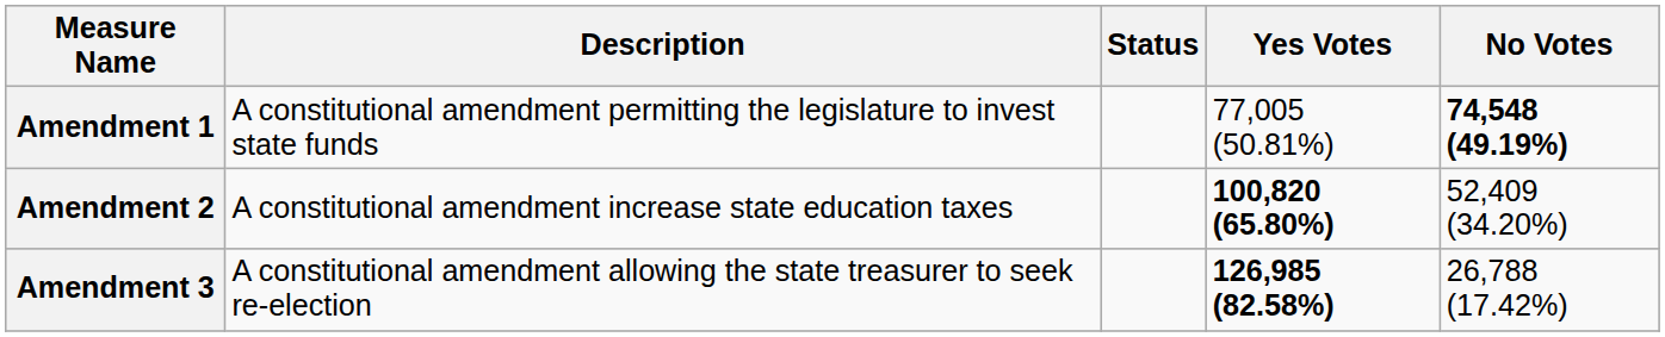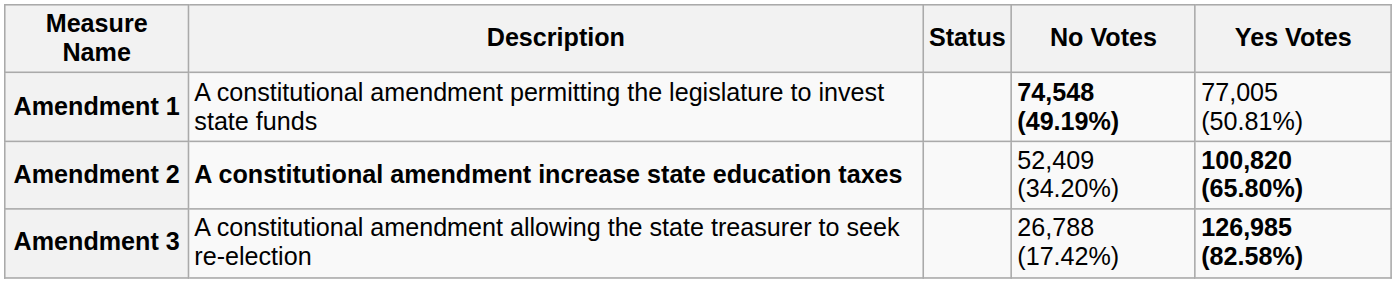 <table class="wikitable sortable plainrowheaders" style="width:100%">
 <tr>
 <th scope="col">Measure Name</th>
 <th scope="col">Description</th>
 <th scope="col">Status</th>
+<th scope="col">No Votes</th>
 <th scope="col">Yes Votes</th>
-<th scope="col">No Votes</th>
 </tr>
 <tr>
 <th scope=row>Amendment 1</th>
 <td>A constitutional amendment permitting the legislature to invest state funds</td>
 <td></td>
+<td><strong>74,548 (49.19%)</strong></td>
 <td>77,005 (50.81%)</td>
-<td><strong>74,548 (49.19%)</strong></td>
 </tr>
 <tr>
 <th scope=row>Amendment 2</th>
-<td>A constitutional amendment increase state education taxes</td>
+<td><strong>A constitutional amendment increase state education taxes</strong></td>
 <td></td>
+<td>52,409 (34.20%)</td>
 <td><strong>100,820 (65.80%)</strong></td>
-<td>52,409 (34.20%)</td>
 </tr>
 <tr>
 <th scope=row>Amendment 3</th>
 <td>A constitutional amendment allowing the state treasurer to seek re-election</td>
 <td></td>
+<td>26,788 (17.42%)</td>
 <td><strong>126,985 (82.58%)</strong></td>
-<td>26,788 (17.42%)</td>
 </tr>
 </table>
